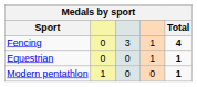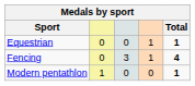 <table class="wikitable" style="font-size:90%; text-align:center;">
 <tr>
 <th colspan="5">Medals by sport</th>
 </tr>
 <tr>
 <th width="120">Sport</th>
 <th scope="col" width="30" style="background:#F7F6A8;"></th>
 <th scope="col" width="30" style="background:#DCE5E5;"></th>
 <th scope="col" width="30" style="background:#FFDAB9;"></th>
 <th width="30">Total</th>
 </tr>
 <tr>
+<td align="left"><a href='#'>Equestrian</a></td>
+<td style="background:#F7F6A8;">0</td>
+<td style="background:#DCE5E5;">0</td>
+<td style="background:#FFDAB9;">1</td>
+<td><strong>1</strong></td>
+</tr>
+<tr>
 <td align="left"><a href='#'>Fencing</a></td>
 <td style="background:#F7F6A8;">0</td>
 <td style="background:#DCE5E5;">3</td>
 <td style="background:#FFDAB9;">1</td>
 <td><strong>4</strong></td>
-</tr>
-<tr>
-<td align="left"><a href='#'>Equestrian</a></td>
-<td style="background:#F7F6A8;">0</td>
-<td style="background:#DCE5E5;">0</td>
-<td style="background:#FFDAB9;">1</td>
-<td><strong>1</strong></td>
 </tr>
 <tr>
 <td align="left"><a href='#'>Modern pentathlon</a></td>
 <td style="background:#F7F6A8;">1</td>
 <td style="background:#DCE5E5;">0</td>
 <td style="background:#FFDAB9;">0</td>
 <td><strong>1</strong></td>
 </tr>
 </table>
